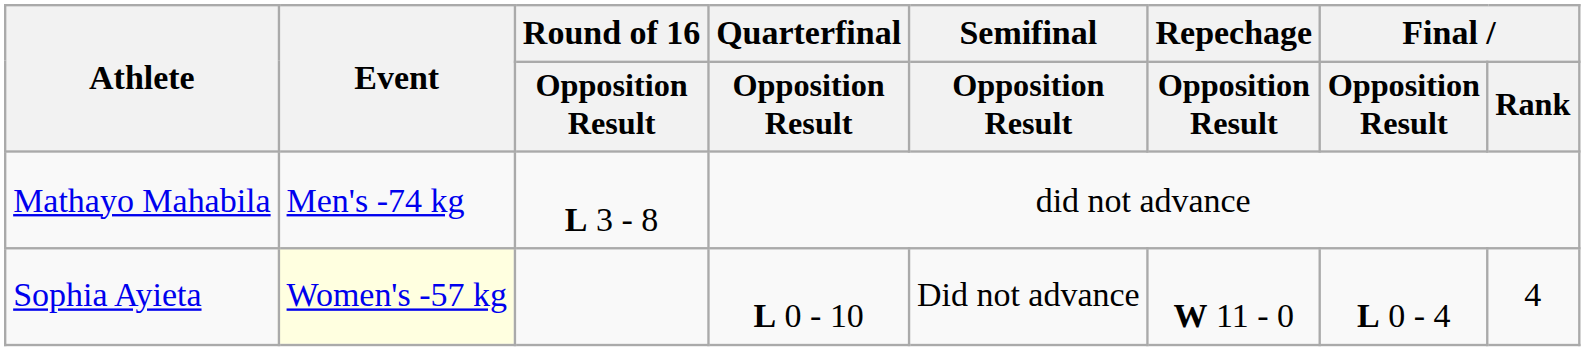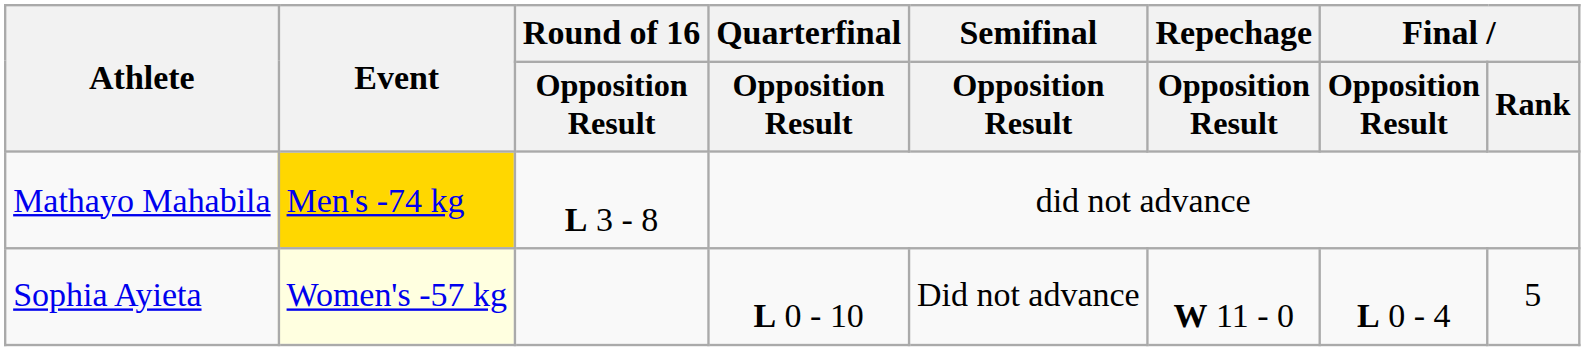 <table class="wikitable" style="font-size:90%;">
 <tr>
 <th rowspan=2>Athlete</th>
 <th rowspan=2>Event</th>
 <th>Round of 16</th>
 <th>Quarterfinal</th>
 <th>Semifinal</th>
 <th>Repechage</th>
 <th colspan=2>Final / </th>
 </tr>
 <tr style="font-size: 95%">
 <th>Opposition<br>Result</th>
 <th>Opposition<br>Result</th>
 <th>Opposition<br>Result</th>
 <th>Opposition<br>Result</th>
 <th>Opposition<br>Result</th>
 <th>Rank</th>
 </tr>
 <tr align=center>
 <td align=left><a href='#'>Mathayo Mahabila</a></td>
-<td align=left><a href='#'>Men's -74 kg</a></td>
+<td align=left style="background: gold;"><a href='#'>Men's -74 kg</a></td>
 <td><br><strong>L</strong> 3 - 8</td>
 <td colspan=5>did not advance</td>
 </tr>
 <tr align=center>
 <td align=left><a href='#'>Sophia Ayieta</a></td>
 <td align=left style="background: lightyellow;"><a href='#'>Women's -57 kg</a></td>
 <td></td>
 <td><br><strong>L</strong> 0 - 10</td>
 <td>Did not advance</td>
 <td><br><strong>W</strong> 11 - 0</td>
 <td><br><strong>L</strong> 0 - 4</td>
-<td>4</td>
+<td>5</td>
 </tr>
 </table>
